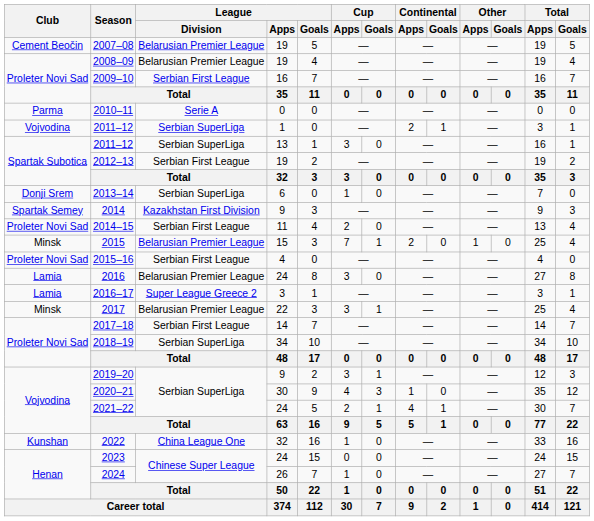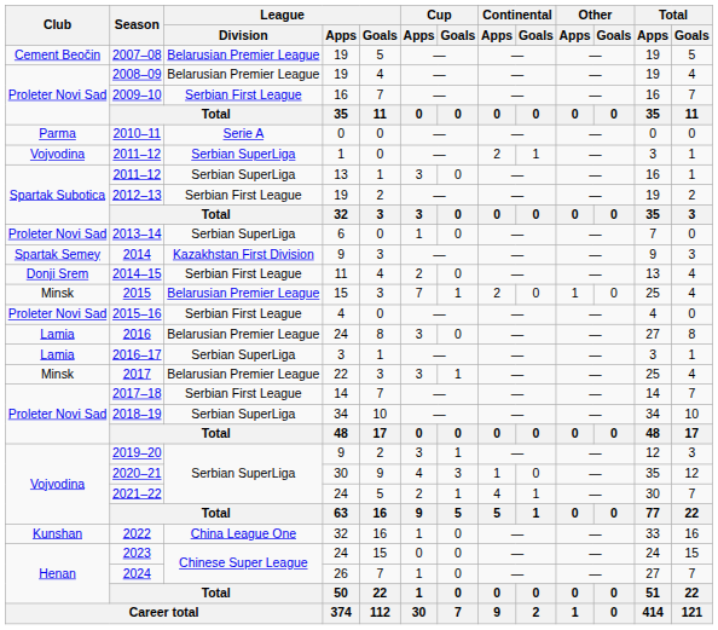 <table class="wikitable" style="text-align: center;">
 <tr>
 <th rowspan="2">Club</th>
 <th rowspan="2">Season</th>
 <th colspan="3">League</th>
 <th colspan="2">Cup</th>
 <th colspan="2">Continental</th>
 <th colspan="2">Other</th>
 <th colspan="2">Total</th>
 </tr>
 <tr>
 <th>Division</th>
 <th>Apps</th>
 <th>Goals</th>
 <th>Apps</th>
 <th>Goals</th>
 <th>Apps</th>
 <th>Goals</th>
 <th>Apps</th>
 <th>Goals</th>
 <th>Apps</th>
 <th>Goals</th>
 </tr>
 <tr>
 <td><a href='#'>Cement Beočin</a></td>
 <td><a href='#'>2007–08</a></td>
 <td><a href='#'>Belarusian Premier League</a></td>
 <td>19</td>
 <td>5</td>
 <td colspan="2">—</td>
 <td colspan="2">—</td>
 <td colspan="2">—</td>
 <td>19</td>
 <td>5</td>
 </tr>
 <tr>
 <td rowspan="3" valign="center"><a href='#'>Proleter Novi Sad</a></td>
 <td><a href='#'>2008–09</a></td>
 <td>Belarusian Premier League</td>
 <td>19</td>
 <td>4</td>
 <td colspan="2">—</td>
 <td colspan="2">—</td>
 <td colspan="2">—</td>
 <td>19</td>
 <td>4</td>
 </tr>
 <tr>
 <td><a href='#'>2009–10</a></td>
 <td><a href='#'>Serbian First League</a></td>
 <td>16</td>
 <td>7</td>
 <td colspan="2">—</td>
 <td colspan="2">—</td>
 <td colspan="2">—</td>
 <td>16</td>
 <td>7</td>
 </tr>
 <tr>
 <th colspan="2">Total</th>
 <th>35</th>
 <th>11</th>
 <th>0</th>
 <th>0</th>
 <th>0</th>
 <th>0</th>
 <th>0</th>
 <th>0</th>
 <th>35</th>
 <th>11</th>
 </tr>
 <tr>
 <td><a href='#'>Parma</a></td>
 <td><a href='#'>2010–11</a></td>
 <td><a href='#'>Serie A</a></td>
 <td>0</td>
 <td>0</td>
 <td colspan="2">—</td>
 <td colspan="2">—</td>
 <td colspan="2">—</td>
 <td>0</td>
 <td>0</td>
 </tr>
 <tr>
 <td><a href='#'>Vojvodina</a></td>
 <td><a href='#'>2011–12</a></td>
 <td><a href='#'>Serbian SuperLiga</a></td>
 <td>1</td>
 <td>0</td>
 <td colspan="2">—</td>
 <td>2</td>
 <td>1</td>
 <td colspan="2">—</td>
 <td>3</td>
 <td>1</td>
 </tr>
 <tr>
 <td rowspan="3"><a href='#'>Spartak Subotica</a></td>
 <td><a href='#'>2011–12</a></td>
 <td>Serbian SuperLiga</td>
 <td>13</td>
 <td>1</td>
 <td>3</td>
 <td>0</td>
 <td colspan="2">—</td>
 <td colspan="2">—</td>
 <td>16</td>
 <td>1</td>
 </tr>
 <tr>
 <td><a href='#'>2012–13</a></td>
 <td>Serbian First League</td>
 <td>19</td>
 <td>2</td>
 <td colspan="2">—</td>
 <td colspan="2">—</td>
 <td colspan="2">—</td>
 <td>19</td>
 <td>2</td>
 </tr>
 <tr>
 <th colspan="2">Total</th>
 <th>32</th>
 <th>3</th>
 <th>3</th>
 <th>0</th>
 <th>0</th>
 <th>0</th>
 <th>0</th>
 <th>0</th>
 <th>35</th>
 <th>3</th>
 </tr>
 <tr>
-<td><a href='#'>Donji Srem</a></td>
+<td><a href='#'>Proleter Novi Sad</a></td>
 <td><a href='#'>2013–14</a></td>
 <td>Serbian SuperLiga</td>
 <td>6</td>
 <td>0</td>
 <td>1</td>
 <td>0</td>
 <td colspan="2">—</td>
 <td colspan="2">—</td>
 <td>7</td>
 <td>0</td>
 </tr>
 <tr>
 <td><a href='#'>Spartak Semey</a></td>
 <td><a href='#'>2014</a></td>
 <td><a href='#'>Kazakhstan First Division</a></td>
 <td>9</td>
 <td>3</td>
 <td colspan="2">—</td>
 <td colspan="2">—</td>
 <td colspan="2">—</td>
 <td>9</td>
 <td>3</td>
 </tr>
 <tr>
-<td><a href='#'>Proleter Novi Sad</a></td>
+<td><a href='#'>Donji Srem</a></td>
 <td><a href='#'>2014–15</a></td>
 <td>Serbian First League</td>
 <td>11</td>
 <td>4</td>
 <td>2</td>
 <td>0</td>
 <td colspan="2">—</td>
 <td colspan="2">—</td>
 <td>13</td>
 <td>4</td>
 </tr>
 <tr>
 <td>Minsk</td>
 <td><a href='#'>2015</a></td>
 <td><a href='#'>Belarusian Premier League</a></td>
 <td>15</td>
 <td>3</td>
 <td>7</td>
 <td>1</td>
 <td>2</td>
 <td>0</td>
 <td>1</td>
 <td>0</td>
 <td>25</td>
 <td>4</td>
 </tr>
 <tr>
 <td><a href='#'>Proleter Novi Sad</a></td>
 <td><a href='#'>2015–16</a></td>
 <td>Serbian First League</td>
 <td>4</td>
 <td>0</td>
 <td colspan="2">—</td>
 <td colspan="2">—</td>
 <td colspan="2">—</td>
 <td>4</td>
 <td>0</td>
 </tr>
 <tr>
 <td><a href='#'>Lamia</a></td>
 <td><a href='#'>2016</a></td>
 <td>Belarusian Premier League</td>
 <td>24</td>
 <td>8</td>
 <td>3</td>
 <td>0</td>
 <td colspan="2">—</td>
 <td colspan="2">—</td>
 <td>27</td>
 <td>8</td>
 </tr>
 <tr>
 <td><a href='#'>Lamia</a></td>
 <td><a href='#'>2016–17</a></td>
-<td><a href='#'>Super League Greece 2</a></td>
+<td>Serbian SuperLiga</td>
 <td>3</td>
 <td>1</td>
 <td colspan="2">—</td>
 <td colspan="2">—</td>
 <td colspan="2">—</td>
 <td>3</td>
 <td>1</td>
 </tr>
 <tr>
 <td>Minsk</td>
 <td><a href='#'>2017</a></td>
 <td>Belarusian Premier League</td>
 <td>22</td>
 <td>3</td>
 <td>3</td>
 <td>1</td>
 <td colspan="2">—</td>
 <td colspan="2">—</td>
 <td>25</td>
 <td>4</td>
 </tr>
 <tr>
 <td rowspan="3" valign="center"><a href='#'>Proleter Novi Sad</a></td>
 <td><a href='#'>2017–18</a></td>
 <td>Serbian First League</td>
 <td>14</td>
 <td>7</td>
 <td colspan="2">—</td>
 <td colspan="2">—</td>
 <td colspan="2">—</td>
 <td>14</td>
 <td>7</td>
 </tr>
 <tr>
 <td><a href='#'>2018–19</a></td>
 <td>Serbian SuperLiga</td>
 <td>34</td>
 <td>10</td>
 <td colspan="2">—</td>
 <td colspan="2">—</td>
 <td colspan="2">—</td>
 <td>34</td>
 <td>10</td>
 </tr>
 <tr>
 <th colspan="2">Total</th>
 <th>48</th>
 <th>17</th>
 <th>0</th>
 <th>0</th>
 <th>0</th>
 <th>0</th>
 <th>0</th>
 <th>0</th>
 <th>48</th>
 <th>17</th>
 </tr>
 <tr>
 <td rowspan="4"><a href='#'>Vojvodina</a></td>
 <td><a href='#'>2019–20</a></td>
 <td rowspan="3">Serbian SuperLiga</td>
 <td>9</td>
 <td>2</td>
 <td>3</td>
 <td>1</td>
 <td colspan="2">—</td>
 <td colspan="2">—</td>
 <td>12</td>
 <td>3</td>
 </tr>
 <tr>
 <td><a href='#'>2020–21</a></td>
 <td>30</td>
 <td>9</td>
 <td>4</td>
 <td>3</td>
 <td>1</td>
 <td>0</td>
 <td colspan="2">—</td>
 <td>35</td>
 <td>12</td>
 </tr>
 <tr>
 <td><a href='#'>2021–22</a></td>
 <td>24</td>
 <td>5</td>
 <td>2</td>
 <td>1</td>
 <td>4</td>
 <td>1</td>
 <td colspan="2">—</td>
 <td>30</td>
 <td>7</td>
 </tr>
 <tr>
 <th colspan="2">Total</th>
 <th>63</th>
 <th>16</th>
 <th>9</th>
 <th>5</th>
 <th>5</th>
 <th>1</th>
 <th>0</th>
 <th>0</th>
 <th>77</th>
 <th>22</th>
 </tr>
 <tr>
 <td><a href='#'>Kunshan</a></td>
 <td><a href='#'>2022</a></td>
 <td><a href='#'>China League One</a></td>
 <td>32</td>
 <td>16</td>
 <td>1</td>
 <td>0</td>
 <td colspan="2">—</td>
 <td colspan="2">—</td>
 <td>33</td>
 <td>16</td>
 </tr>
 <tr>
 <td rowspan="3"><a href='#'>Henan</a></td>
 <td><a href='#'>2023</a></td>
 <td rowspan="2"><a href='#'>Chinese Super League</a></td>
 <td>24</td>
 <td>15</td>
 <td>0</td>
 <td>0</td>
 <td colspan="2">—</td>
 <td colspan="2">—</td>
 <td>24</td>
 <td>15</td>
 </tr>
 <tr>
 <td><a href='#'>2024</a></td>
 <td>26</td>
 <td>7</td>
 <td>1</td>
 <td>0</td>
 <td colspan="2">—</td>
 <td colspan="2">—</td>
 <td>27</td>
 <td>7</td>
 </tr>
 <tr>
 <th colspan="2">Total</th>
 <th>50</th>
 <th>22</th>
 <th>1</th>
 <th>0</th>
 <th>0</th>
 <th>0</th>
 <th>0</th>
 <th>0</th>
 <th>51</th>
 <th>22</th>
 </tr>
 <tr>
 <th colspan="3">Career total</th>
 <th>374</th>
 <th>112</th>
 <th>30</th>
 <th>7</th>
 <th>9</th>
 <th>2</th>
 <th>1</th>
 <th>0</th>
 <th>414</th>
 <th>121</th>
 </tr>
 </table>
